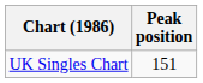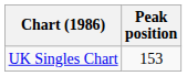 <table class="wikitable sortable">
 <tr>
 <th>Chart (1986)</th>
 <th>Peak<br>position</th>
 </tr>
 <tr>
 <td><a href='#'>UK Singles Chart</a></td>
-<td style="text-align:center;">151</td>
+<td style="text-align:center;">153</td>
 </tr>
 </table>
